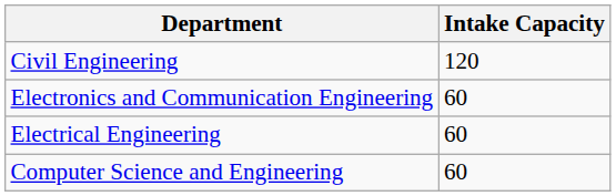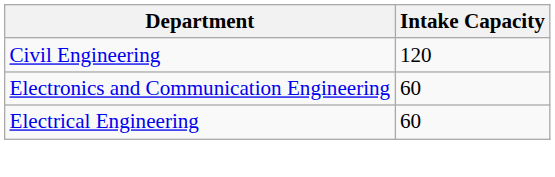 <table class="wikitable sortable">
 <tr>
 <th>Department</th>
 <th>Intake Capacity</th>
 </tr>
 <tr>
 <td><a href='#'>Civil Engineering</a></td>
 <td>120</td>
 </tr>
 <tr>
 <td><a href='#'>Electronics and Communication Engineering</a></td>
 <td>60</td>
 </tr>
 <tr>
 <td><a href='#'>Electrical Engineering</a></td>
 <td>60</td>
 </tr>
-<tr>
-<td><a href='#'>Computer Science and Engineering</a></td>
-<td>60</td>
-</tr>
 </table>
